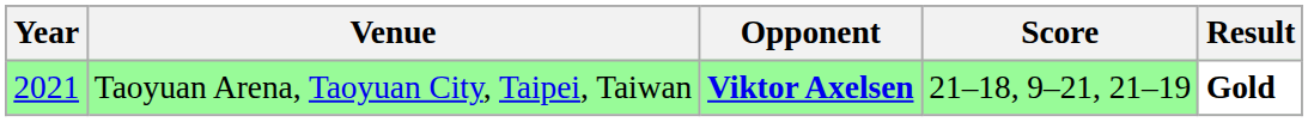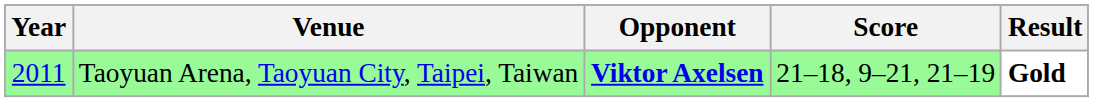 <table class="sortable wikitable" style="font-size: 90%;">
 <tr>
 <th>Year</th>
 <th>Venue</th>
 <th>Opponent</th>
 <th>Score</th>
 <th>Result</th>
 </tr>
 <tr style="background:#98FB98">
-<td align="center"><a href='#'>2021</a></td>
+<td align="center"><a href='#'>2011</a></td>
 <td align="left">Taoyuan Arena, <a href='#'>Taoyuan City</a>, <a href='#'>Taipei</a>, Taiwan</td>
 <td align="left"><strong> <a href='#'>Viktor Axelsen</a></strong></td>
 <td align="left">21–18, 9–21, 21–19</td>
 <td style="text-align:left; background:white"> <strong>Gold</strong></td>
 </tr>
 </table>
